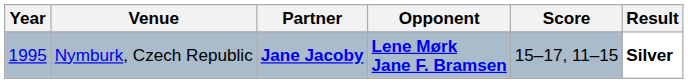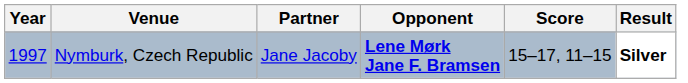 <table class="sortable wikitable" style="font-size: 90%;">
 <tr>
 <th>Year</th>
 <th>Venue</th>
 <th>Partner</th>
 <th>Opponent</th>
 <th>Score</th>
 <th>Result</th>
 </tr>
 <tr style="background:#AABBCC">
-<td align="center"><a href='#'>1995</a></td>
+<td align="center"><a href='#'>1997</a></td>
 <td align="left"><a href='#'>Nymburk</a>, Czech Republic</td>
-<td align="left"><strong> <a href='#'>Jane Jacoby</a></strong></td>
+<td align="left"> <a href='#'>Jane Jacoby</a></td>
 <td align="left"><strong> <a href='#'>Lene Mørk</a><br> <a href='#'>Jane F. Bramsen</a></strong></td>
 <td align="left">15–17, 11–15</td>
 <td style="text-align:left; background:white"> <strong>Silver</strong></td>
 </tr>
 </table>
